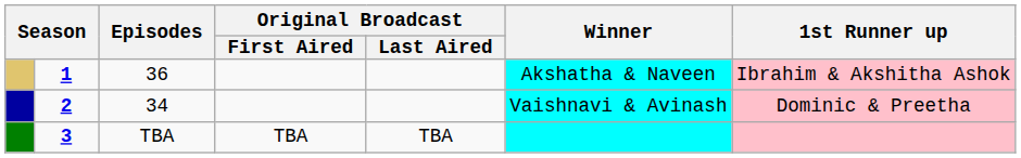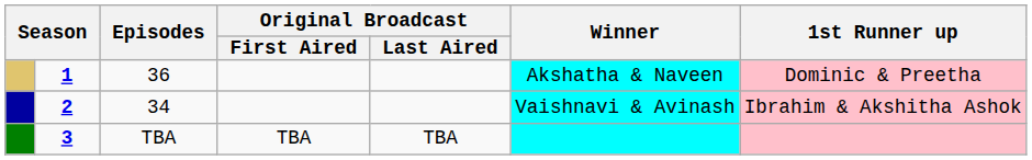 <table class="wikitable" style="text-align:center">
 <tr>
 <th style="padding: 0 8px" colspan="2" rowspan="2">Season</th>
 <th style="padding: 0 8px" rowspan="2">Episodes</th>
 <th colspan="2">Original Broadcast</th>
 <th rowspan="2">Winner</th>
 <th rowspan="2">1st Runner up</th>
 </tr>
 <tr>
 <th style="padding: 0 8px">First Aired</th>
 <th style="padding: 0 8px">Last Aired</th>
 </tr>
 <tr>
 <td style="background:#E0C56E"></td>
 <td align="center"><strong><a href='#'>1</a></strong></td>
 <td>36</td>
 <td align="center"></td>
 <td></td>
 <td style="background:cyan;">Akshatha & Naveen</td>
-<td style="background:pink;">Ibrahim & Akshitha Ashok</td>
+<td style="background:pink;">Dominic & Preetha</td>
 </tr>
 <tr>
 <td style="background:#0000A0"></td>
 <td align="center"><strong><a href='#'>2</a></strong></td>
 <td>34</td>
 <td align="center"></td>
 <td></td>
 <td style="background:cyan;">Vaishnavi & Avinash</td>
-<td style="background:pink;">Dominic & Preetha</td>
+<td style="background:pink;">Ibrahim & Akshitha Ashok</td>
 </tr>
 <tr>
 <td style="background:green"></td>
 <td align="center"><strong><a href='#'>3</a></strong></td>
 <td>TBA</td>
 <td align="center">TBA</td>
 <td>TBA</td>
 <td style="background:cyan;"></td>
 <td style="background:pink;"></td>
 </tr>
 </table>
